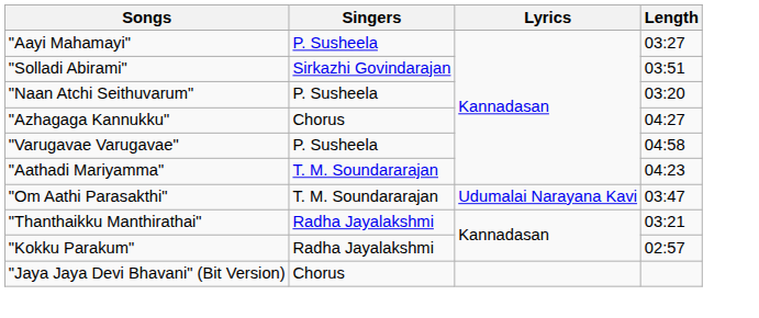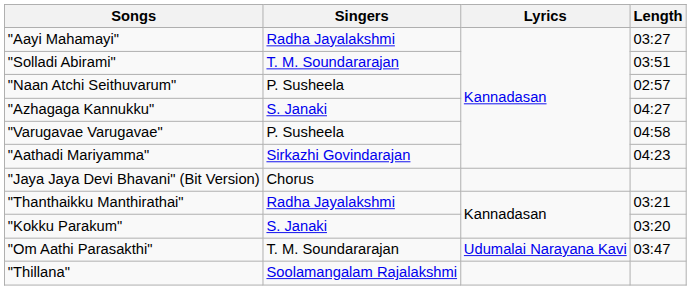 <table class="wikitable">
 <tr>
 <th>Songs</th>
 <th>Singers</th>
 <th>Lyrics</th>
 <th>Length</th>
 </tr>
 <tr>
 <td>"Aayi Mahamayi"</td>
-<td><a href='#'>P. Susheela</a></td>
+<td><a href='#'>Radha Jayalakshmi</a></td>
 <td rowspan=6><a href='#'>Kannadasan</a></td>
 <td>03:27</td>
 </tr>
 <tr>
 <td>"Solladi Abirami"</td>
-<td><a href='#'>Sirkazhi Govindarajan</a></td>
+<td><a href='#'>T. M. Soundararajan</a></td>
 <td>03:51</td>
 </tr>
 <tr>
 <td>"Naan Atchi Seithuvarum"</td>
 <td>P. Susheela</td>
-<td>03:20</td>
+<td>02:57</td>
 </tr>
 <tr>
 <td>"Azhagaga Kannukku"</td>
-<td>Chorus</td>
+<td><a href='#'>S. Janaki</a></td>
 <td>04:27</td>
 </tr>
 <tr>
 <td>"Varugavae Varugavae"</td>
 <td>P. Susheela</td>
 <td>04:58</td>
 </tr>
 <tr>
 <td>"Aathadi Mariyamma"</td>
-<td><a href='#'>T. M. Soundararajan</a></td>
+<td><a href='#'>Sirkazhi Govindarajan</a></td>
 <td>04:23</td>
 </tr>
 <tr>
-<td>"Om Aathi Parasakthi"</td>
-<td>T. M. Soundararajan</td>
-<td><a href='#'>Udumalai Narayana Kavi</a></td>
-<td>03:47</td>
+<td>"Jaya Jaya Devi Bhavani" (Bit Version)</td>
+<td>Chorus</td>
+<td></td>
+<td></td>
 </tr>
 <tr>
 <td>"Thanthaikku Manthirathai"</td>
 <td><a href='#'>Radha Jayalakshmi</a></td>
 <td rowspan=2>Kannadasan</td>
 <td>03:21</td>
 </tr>
 <tr>
 <td>"Kokku Parakum"</td>
-<td>Radha Jayalakshmi</td>
-<td>02:57</td>
+<td><a href='#'>S. Janaki</a></td>
+<td>03:20</td>
 </tr>
 <tr>
-<td>"Jaya Jaya Devi Bhavani" (Bit Version)</td>
-<td>Chorus</td>
+<td>"Om Aathi Parasakthi"</td>
+<td>T. M. Soundararajan</td>
+<td><a href='#'>Udumalai Narayana Kavi</a></td>
+<td>03:47</td>
+</tr>
+<tr>
+<td>"Thillana"</td>
+<td><a href='#'>Soolamangalam Rajalakshmi</a></td>
 <td></td>
 <td></td>
 </tr>
 </table>
